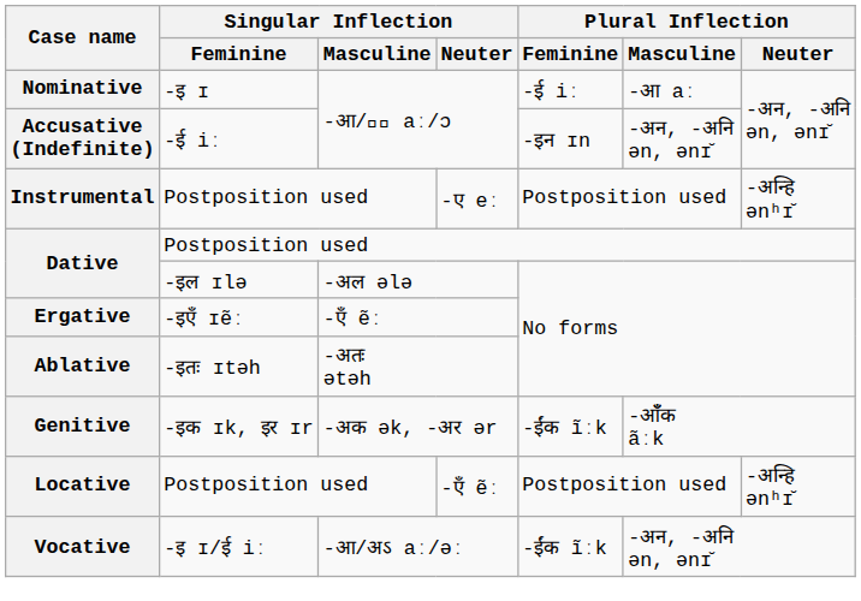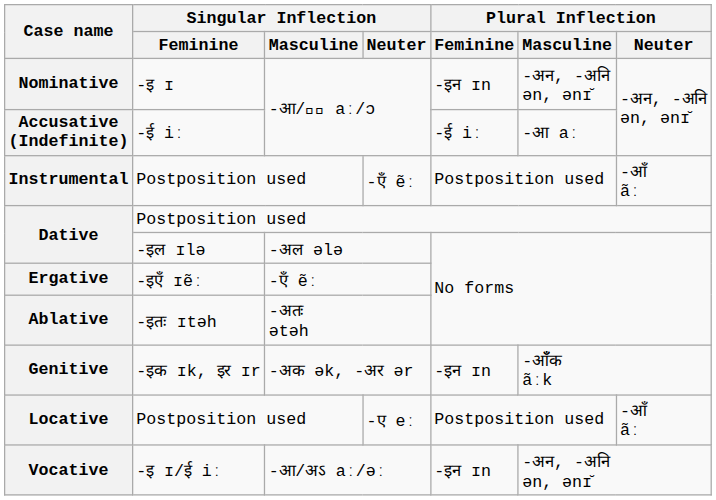 <table class="wikitable">
 <tr>
 <th rowspan="2">Case name</th>
 <th colspan="3">Singular Inflection</th>
 <th colspan="3">Plural Inflection</th>
 </tr>
 <tr>
 <th>Feminine</th>
 <th>Masculine</th>
 <th>Neuter</th>
 <th>Feminine</th>
 <th>Masculine</th>
 <th>Neuter</th>
 </tr>
 <tr>
 <th>Nominative</th>
 <td>-इ ɪ</td>
 <td colspan="2" rowspan="2">-आ/अ꣱ aː/ɔ</td>
-<td>-ई iː</td>
-<td>-आ aː</td>
+<td>-इन ɪn</td>
+<td>-अन, -अनि<br>ən, ənɪ̆</td>
 <td rowspan="2">-अन, -अनि<br>ən, ənɪ̆</td>
 </tr>
 <tr>
 <th>Accusative<br>(Indefinite)</th>
 <td>-ई iː</td>
-<td>-इन ɪn</td>
-<td>-अन, -अनि<br>ən, ənɪ̆</td>
+<td>-ई iː</td>
+<td>-आ aː</td>
 </tr>
 <tr>
 <th>Instrumental</th>
 <td colspan="2">Postposition used<br></td>
-<td>-ए eː</td>
+<td>-एँ ẽː</td>
 <td colspan="2">Postposition used</td>
-<td>-अन्हि<br>ənʰɪ̆</td>
+<td>-आँ<br>ãː</td>
 </tr>
 <tr>
 <th rowspan="2">Dative</th>
 <td colspan="6">Postposition used</td>
 </tr>
 <tr>
 <td>-इल ɪlə</td>
 <td colspan="2">-अल ələ</td>
 <td colspan="3" rowspan="3">No forms</td>
 </tr>
 <tr>
 <th>Ergative</th>
 <td>-इएँ ɪẽː</td>
 <td colspan="2">-एँ ẽː</td>
 </tr>
 <tr>
 <th>Ablative</th>
 <td>-इतः ɪtəh</td>
 <td colspan="2">-अतः<br>ətəh</td>
 </tr>
 <tr>
 <th>Genitive</th>
 <td>-इक ɪk, इर ɪr</td>
 <td colspan="2">-अक ək, -अर ər</td>
-<td>-ईंक ĩːk</td>
+<td>-इन ɪn</td>
 <td colspan="2">-आँँक<br>ãːk</td>
 </tr>
 <tr>
 <th>Locative</th>
 <td colspan="2">Postposition used</td>
-<td>-एँ ẽː</td>
+<td>-ए eː</td>
 <td colspan="2">Postposition used</td>
-<td>-अन्हि<br>ənʰɪ̆</td>
+<td>-आँ<br>ãː</td>
 </tr>
 <tr>
 <th>Vocative</th>
 <td>-इ ɪ/ई iː</td>
 <td colspan="2">-आ/अऽ aː/əː</td>
-<td>-ईंक ĩːk</td>
+<td>-इन ɪn</td>
 <td colspan="2">-अन, -अनि<br>ən, ənɪ̆</td>
 </tr>
 </table>
